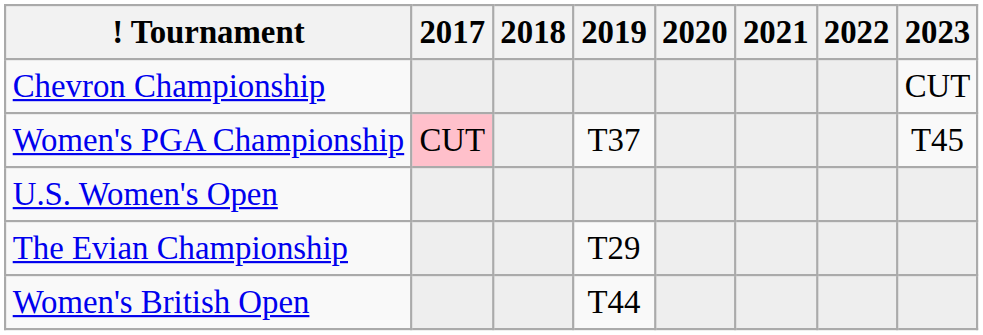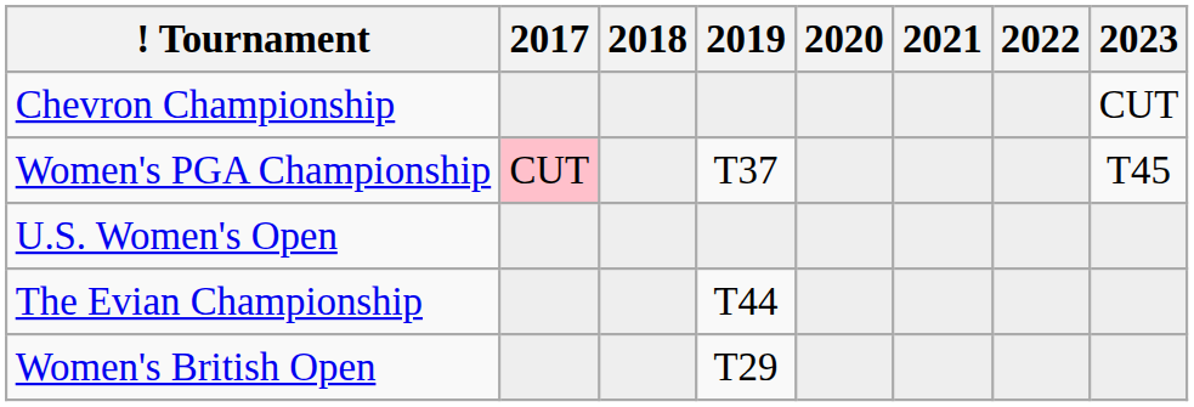 <table class="wikitable" style="font-size:95%;text-align:center;">
 <tr>
 <th>! Tournament</th>
 <th>2017</th>
 <th>2018</th>
 <th>2019</th>
 <th>2020</th>
 <th>2021</th>
 <th>2022</th>
 <th>2023</th>
 </tr>
 <tr>
 <td align=left><a href='#'>Chevron Championship</a></td>
 <td style="background:#eeeeee;"></td>
 <td style="background:#eeeeee;"></td>
 <td style="background:#eeeeee;"></td>
 <td style="background:#eeeeee;"></td>
 <td style="background:#eeeeee;"></td>
 <td style="background:#eeeeee;"></td>
 <td>CUT</td>
 </tr>
 <tr>
 <td align=left><a href='#'>Women's PGA Championship</a></td>
 <td style="background: pink;">CUT</td>
 <td style="background:#eeeeee;"></td>
 <td>T37</td>
 <td style="background:#eeeeee;"></td>
 <td style="background:#eeeeee;"></td>
 <td style="background:#eeeeee;"></td>
 <td>T45</td>
 </tr>
 <tr>
 <td align=left><a href='#'>U.S. Women's Open</a></td>
 <td style="background:#eeeeee;"></td>
 <td style="background:#eeeeee;"></td>
 <td style="background:#eeeeee;"></td>
 <td style="background:#eeeeee;"></td>
 <td style="background:#eeeeee;"></td>
 <td style="background:#eeeeee;"></td>
 <td style="background:#eeeeee;"></td>
 </tr>
 <tr>
 <td align=left><a href='#'>The Evian Championship</a></td>
 <td style="background:#eeeeee;"></td>
 <td style="background:#eeeeee;"></td>
-<td>T29</td>
+<td>T44</td>
 <td style="background:#eeeeee;"></td>
 <td style="background:#eeeeee;"></td>
 <td style="background:#eeeeee;"></td>
 <td style="background:#eeeeee;"></td>
 </tr>
 <tr>
 <td align=left><a href='#'>Women's British Open</a></td>
 <td style="background:#eeeeee;"></td>
 <td style="background:#eeeeee;"></td>
-<td>T44</td>
+<td>T29</td>
 <td style="background:#eeeeee;"></td>
 <td style="background:#eeeeee;"></td>
 <td style="background:#eeeeee;"></td>
 <td style="background:#eeeeee;"></td>
 </tr>
 </table>
